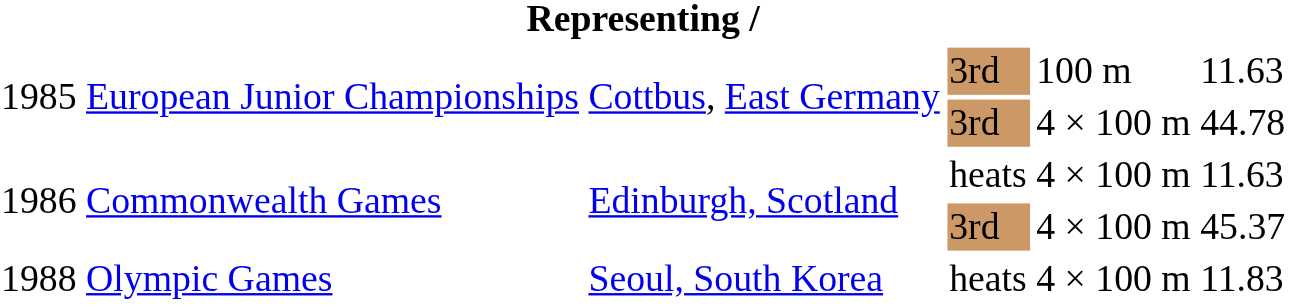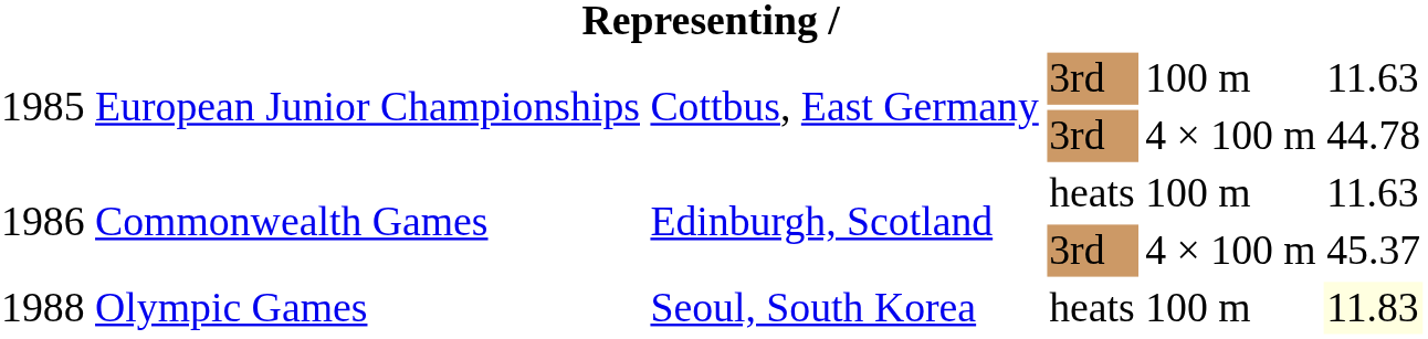 <table>
 <tr>
 <th colspan="6">Representing  / </th>
 </tr>
 <tr>
 <td rowspan=2>1985</td>
 <td rowspan=2><a href='#'>European Junior Championships</a></td>
 <td rowspan=2><a href='#'>Cottbus</a>, <a href='#'>East Germany</a></td>
 <td bgcolor="cc9966">3rd</td>
 <td>100 m</td>
 <td>11.63</td>
 </tr>
 <tr>
 <td bgcolor="cc9966">3rd</td>
 <td>4 × 100 m</td>
 <td>44.78</td>
 </tr>
 <tr>
 <td rowspan=2>1986</td>
 <td rowspan=2><a href='#'>Commonwealth Games</a></td>
 <td rowspan=2><a href='#'>Edinburgh, Scotland</a></td>
 <td>heats</td>
-<td>4 × 100 m</td>
+<td>100 m</td>
 <td>11.63</td>
 </tr>
 <tr>
 <td bgcolor="cc9966">3rd</td>
 <td>4 × 100 m</td>
 <td>45.37</td>
 </tr>
 <tr>
 <td>1988</td>
 <td><a href='#'>Olympic Games</a></td>
 <td><a href='#'>Seoul, South Korea</a></td>
 <td>heats</td>
-<td>4 × 100 m</td>
-<td>11.83</td>
+<td>100 m</td>
+<td style="background: lightyellow;">11.83</td>
 </tr>
 </table>
